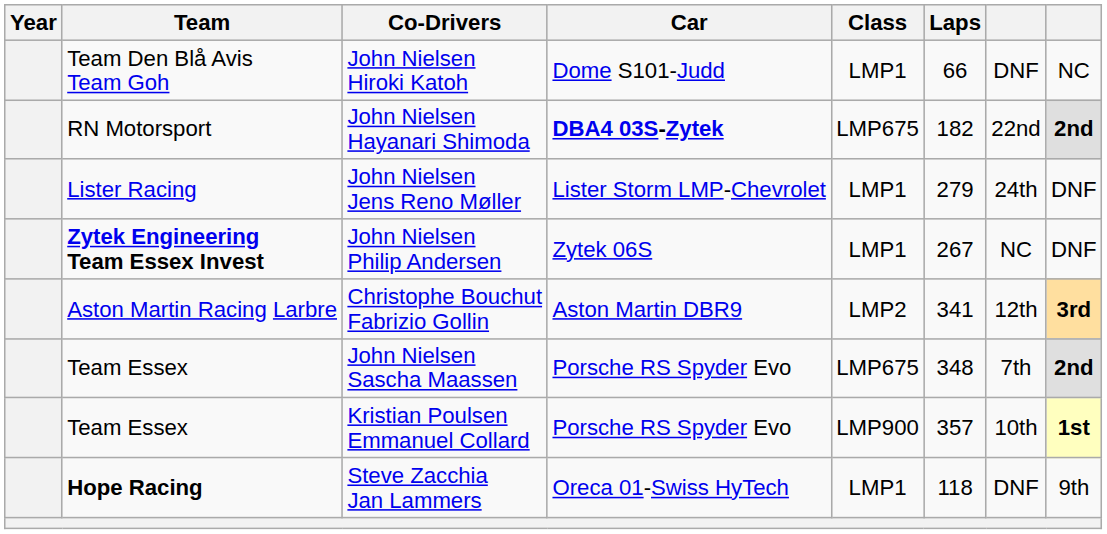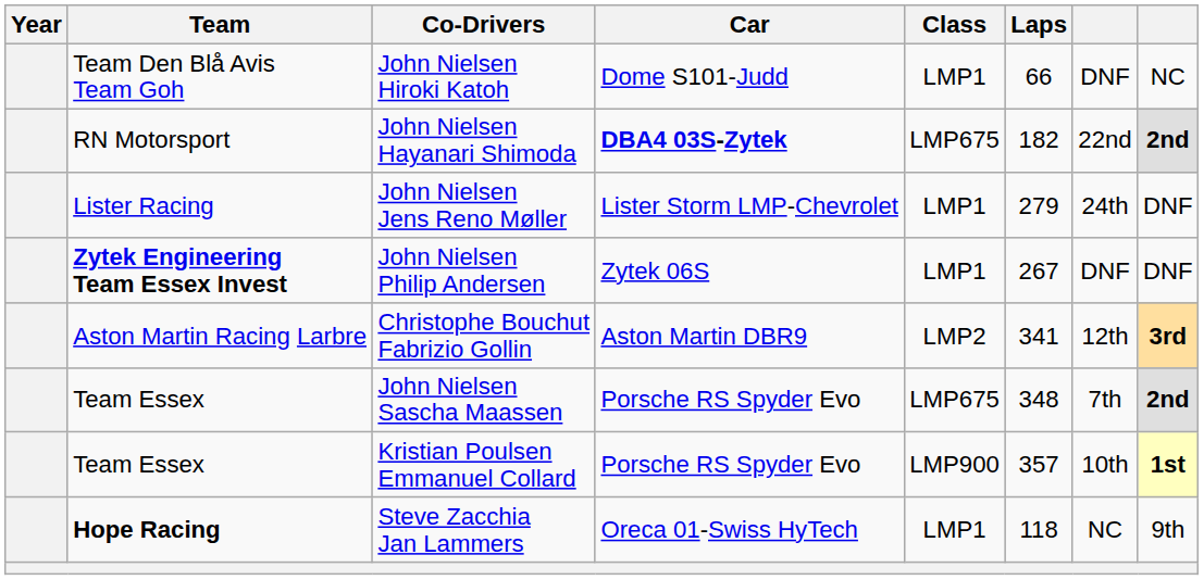 <table class="wikitable" style="text-align:center; font-size:90%">
 <tr>
 <th>Year</th>
 <th>Team</th>
 <th>Co-Drivers</th>
 <th>Car</th>
 <th>Class</th>
 <th>Laps</th>
 <th></th>
 <th></th>
 </tr>
 <tr>
 <th></th>
 <td align="left"> Team Den Blå Avis<br> <a href='#'>Team Goh</a></td>
 <td align="left"> <a href='#'>John Nielsen</a><br> <a href='#'>Hiroki Katoh</a></td>
 <td align="left"><a href='#'>Dome</a> S101-<a href='#'>Judd</a></td>
 <td>LMP1</td>
 <td>66</td>
 <td>DNF</td>
 <td>NC</td>
 </tr>
 <tr>
 <th></th>
 <td align="left"> RN Motorsport</td>
 <td align="left"> <a href='#'>John Nielsen</a><br> <a href='#'>Hayanari Shimoda</a></td>
 <td align="left"><strong><a href='#'>DBA4 03S</a>-<a href='#'>Zytek</a></strong></td>
 <td>LMP675</td>
 <td>182</td>
 <td>22nd</td>
 <td style="background:#DFDFDF;"><strong>2nd</strong></td>
 </tr>
 <tr>
 <th></th>
 <td align="left"> <a href='#'>Lister Racing</a></td>
 <td align="left"> <a href='#'>John Nielsen</a><br> <a href='#'>Jens Reno Møller</a></td>
 <td align="left"><a href='#'>Lister Storm LMP</a>-<a href='#'>Chevrolet</a></td>
 <td>LMP1</td>
 <td>279</td>
 <td>24th</td>
 <td>DNF</td>
 </tr>
 <tr>
 <th></th>
 <td align="left"><strong> <a href='#'>Zytek Engineering</a><br> Team Essex Invest</strong></td>
 <td align="left"> <a href='#'>John Nielsen</a><br> <a href='#'>Philip Andersen</a></td>
 <td align="left"><a href='#'>Zytek 06S</a></td>
 <td>LMP1</td>
 <td>267</td>
-<td>NC</td>
+<td>DNF</td>
 <td>DNF</td>
 </tr>
 <tr>
 <th></th>
 <td align="left"> <a href='#'>Aston Martin Racing</a> <a href='#'>Larbre</a></td>
 <td align="left"> <a href='#'>Christophe Bouchut</a><br> <a href='#'>Fabrizio Gollin</a></td>
 <td align="left"><a href='#'>Aston Martin DBR9</a></td>
 <td>LMP2</td>
 <td>341</td>
 <td>12th</td>
 <td style="background:#FFDF9F;"><strong>3rd</strong></td>
 </tr>
 <tr>
 <th></th>
 <td align="left"> Team Essex</td>
 <td align="left"> <a href='#'>John Nielsen</a><br> <a href='#'>Sascha Maassen</a></td>
 <td align="left"><a href='#'>Porsche RS Spyder</a> Evo</td>
 <td>LMP675</td>
 <td>348</td>
 <td>7th</td>
 <td style="background:#DFDFDF;"><strong>2nd</strong></td>
 </tr>
 <tr>
 <th></th>
 <td align="left"> Team Essex</td>
 <td align="left"> <a href='#'>Kristian Poulsen</a><br> <a href='#'>Emmanuel Collard</a></td>
 <td align="left"><a href='#'>Porsche RS Spyder</a> Evo</td>
 <td>LMP900</td>
 <td>357</td>
 <td>10th</td>
 <td style="background:#FFFFBF;"><strong>1st</strong></td>
 </tr>
 <tr>
 <th></th>
 <td align="left"><strong> Hope Racing</strong></td>
 <td align="left"> <a href='#'>Steve Zacchia</a><br> <a href='#'>Jan Lammers</a></td>
 <td align="left"><a href='#'>Oreca 01</a>-<a href='#'>Swiss HyTech</a></td>
 <td>LMP1</td>
 <td>118</td>
-<td>DNF</td>
+<td>NC</td>
 <td>9th</td>
 </tr>
 <tr>
 <th colspan="8"></th>
 </tr>
 </table>
